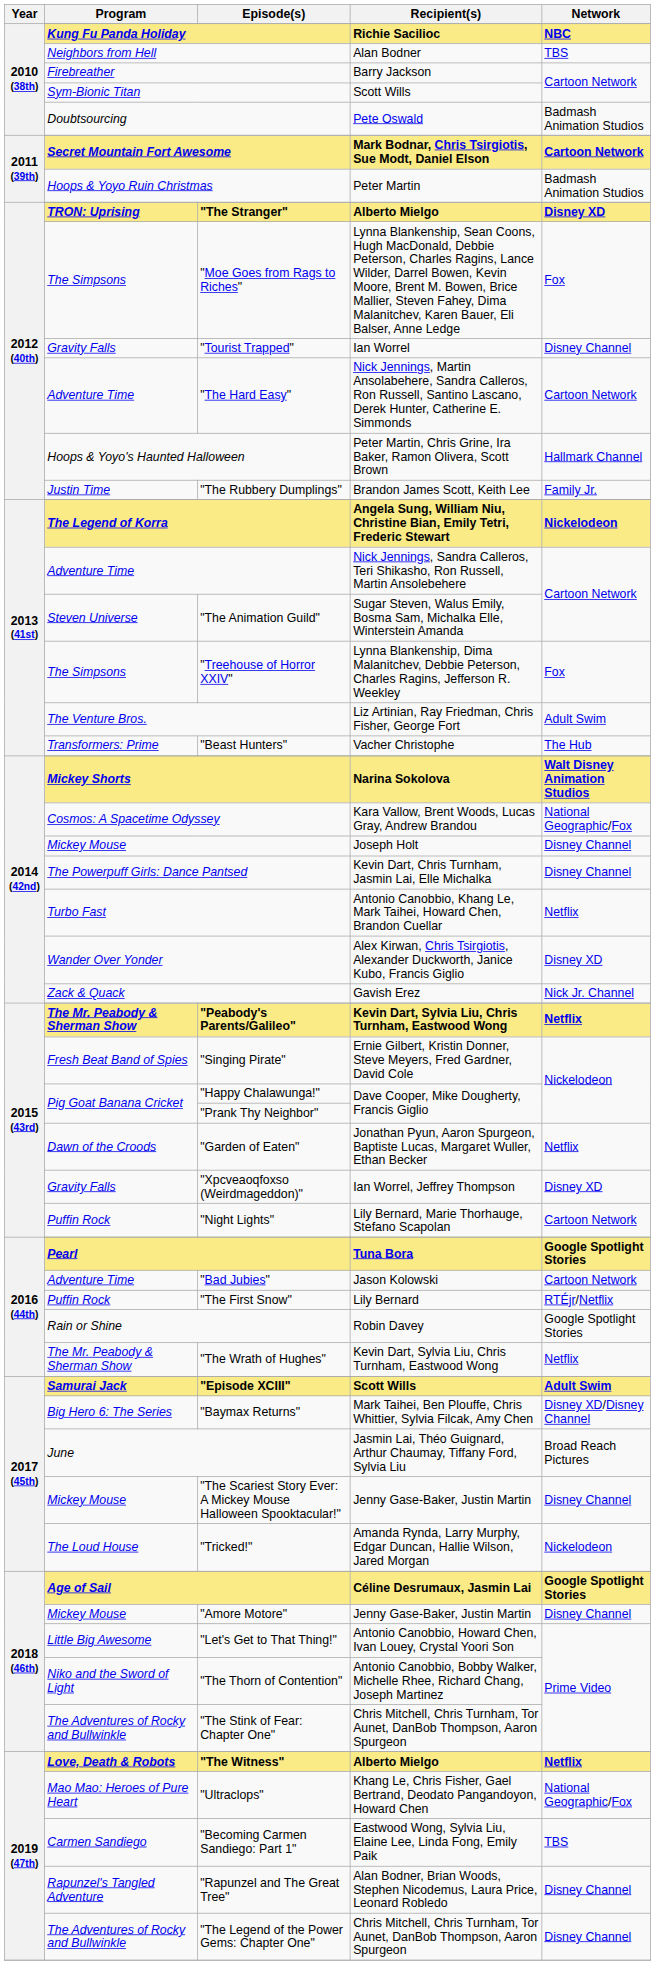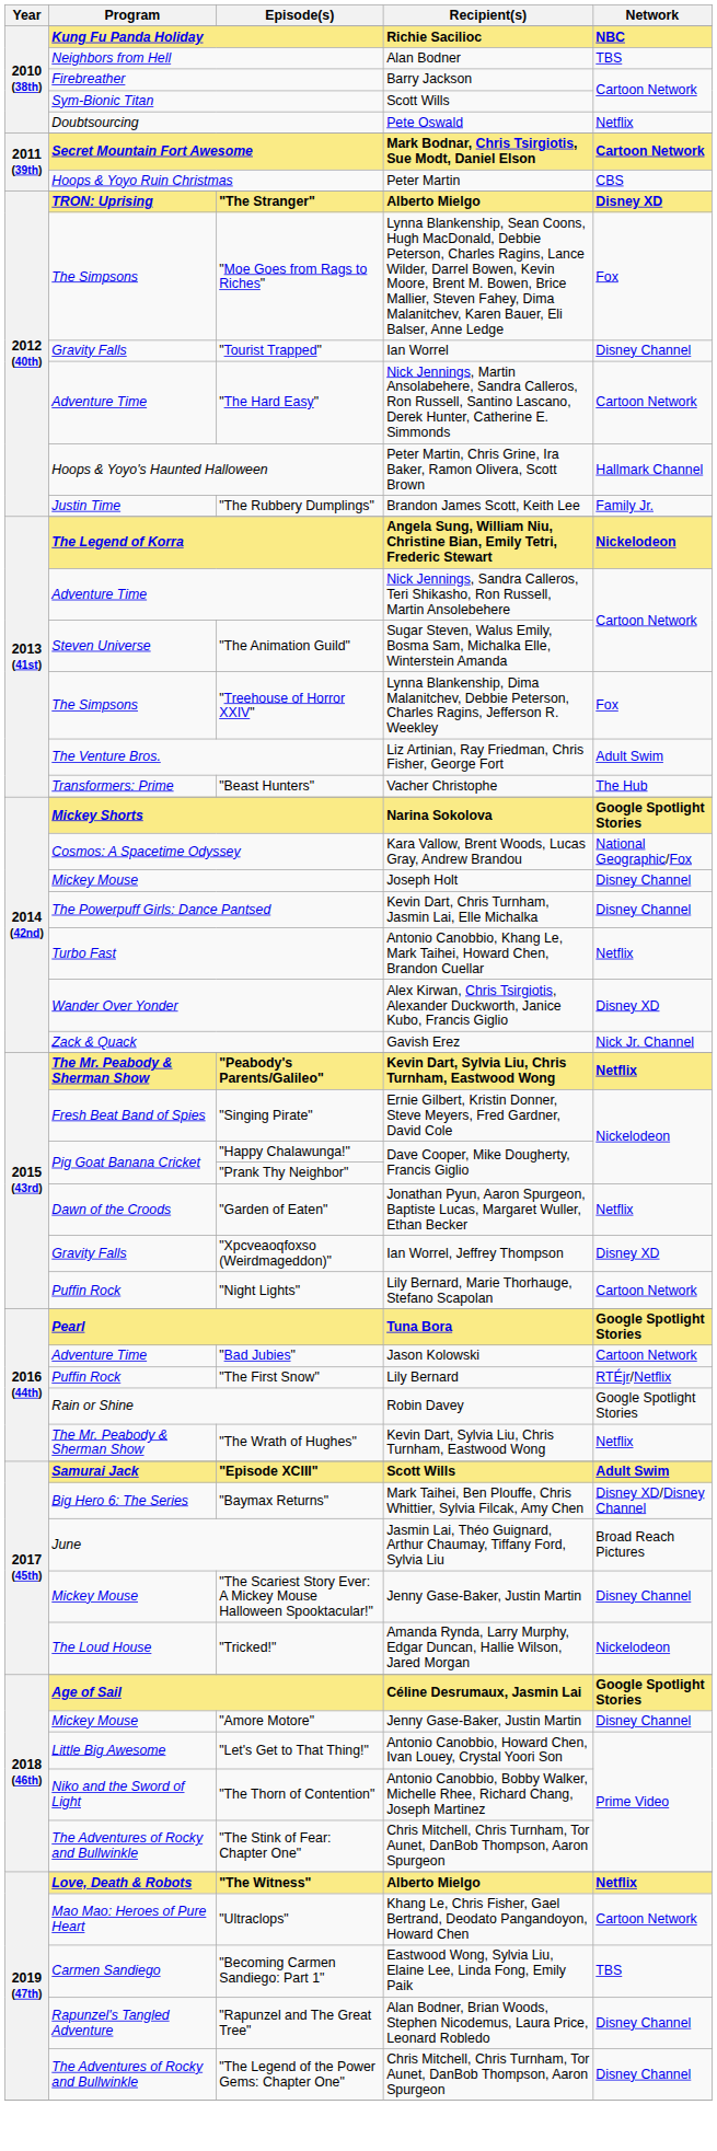 <table class="wikitable" style="width:95%;">
 <tr>
 <th style="width:3%;">Year</th>
 <th style="width:20%;">Program</th>
 <th style="width:20%;">Episode(s)</th>
 <th style="width:25%;">Recipient(s)</th>
 <th style="width:13%;">Network</th>
 </tr>
 <tr>
 <th rowspan="6" style="text-align:center;">2010 <br><small>(<a href='#'>38th</a>)</small><br></th>
 </tr>
 <tr style="background:#FAEB86;">
 <td colspan="2"><strong><em><a href='#'>Kung Fu Panda Holiday</a></em></strong></td>
 <td><strong>Richie Sacilioc</strong></td>
 <td><strong><a href='#'>NBC</a></strong></td>
 </tr>
 <tr>
 <td colspan="2"><em><a href='#'>Neighbors from Hell</a></em></td>
 <td>Alan Bodner</td>
 <td><a href='#'>TBS</a></td>
 </tr>
 <tr>
 <td colspan="2"><em><a href='#'>Firebreather</a></em></td>
 <td>Barry Jackson</td>
 <td rowspan="2"><a href='#'>Cartoon Network</a></td>
 </tr>
 <tr>
 <td colspan="2"><em><a href='#'>Sym-Bionic Titan</a></em></td>
 <td>Scott Wills</td>
 </tr>
 <tr>
 <td colspan="2"><em>Doubtsourcing</em></td>
 <td><a href='#'>Pete Oswald</a></td>
-<td>Badmash Animation Studios</td>
+<td><a href='#'>Netflix</a></td>
 </tr>
 <tr>
 <th rowspan="3" style="text-align:center;">2011 <br><small>(<a href='#'>39th</a>)</small><br></th>
 </tr>
 <tr style="background:#FAEB86;">
 <td colspan="2"><strong><em><a href='#'>Secret Mountain Fort Awesome</a></em></strong></td>
 <td><strong>Mark Bodnar, <a href='#'>Chris Tsirgiotis</a>, Sue Modt, Daniel Elson</strong></td>
 <td><strong><a href='#'>Cartoon Network</a></strong></td>
 </tr>
 <tr>
 <td colspan="2"><em><a href='#'>Hoops & Yoyo Ruin Christmas</a></em></td>
 <td>Peter Martin</td>
-<td>Badmash Animation Studios</td>
+<td><a href='#'>CBS</a></td>
 </tr>
 <tr>
 <th rowspan="7" style="text-align:center;">2012 <br><small>(<a href='#'>40th</a>)</small><br></th>
 </tr>
 <tr style="background:#FAEB86;">
 <td><strong><em><a href='#'>TRON: Uprising</a></em></strong></td>
 <td><strong>"The Stranger"</strong></td>
 <td><strong>Alberto Mielgo</strong></td>
 <td><strong><a href='#'>Disney XD</a></strong></td>
 </tr>
 <tr>
 <td><em><a href='#'>The Simpsons</a></em></td>
 <td>"<a href='#'>Moe Goes from Rags to Riches</a>"</td>
 <td>Lynna Blankenship, Sean Coons, Hugh MacDonald, Debbie Peterson, Charles Ragins, Lance Wilder, Darrel Bowen, Kevin Moore, Brent M. Bowen, Brice Mallier, Steven Fahey, Dima Malanitchev, Karen Bauer, Eli Balser, Anne Ledge</td>
 <td><a href='#'>Fox</a></td>
 </tr>
 <tr>
 <td><em><a href='#'>Gravity Falls</a></em></td>
 <td>"<a href='#'>Tourist Trapped</a>"</td>
 <td>Ian Worrel</td>
 <td><a href='#'>Disney Channel</a></td>
 </tr>
 <tr>
 <td><em><a href='#'>Adventure Time</a></em></td>
 <td>"<a href='#'>The Hard Easy</a>"</td>
 <td><a href='#'>Nick Jennings</a>, Martin Ansolabehere, Sandra Calleros, Ron Russell, Santino Lascano, Derek Hunter, Catherine E. Simmonds</td>
 <td><a href='#'>Cartoon Network</a></td>
 </tr>
 <tr>
 <td colspan="2"><em>Hoops & Yoyo's Haunted Halloween</em></td>
 <td>Peter Martin, Chris Grine, Ira Baker, Ramon Olivera, Scott Brown</td>
 <td><a href='#'>Hallmark Channel</a></td>
 </tr>
 <tr>
 <td><em><a href='#'>Justin Time</a></em></td>
 <td>"The Rubbery Dumplings"</td>
 <td>Brandon James Scott, Keith Lee</td>
 <td><a href='#'>Family Jr.</a></td>
 </tr>
 <tr>
 <th rowspan="7" style="text-align:center;">2013 <br><small>(<a href='#'>41st</a>)</small><br></th>
 </tr>
 <tr style="background:#FAEB86;">
 <td colspan="2"><strong><em><a href='#'>The Legend of Korra</a></em></strong></td>
 <td><strong>Angela Sung, William Niu, Christine Bian, Emily Tetri, Frederic Stewart</strong></td>
 <td><strong><a href='#'>Nickelodeon</a></strong></td>
 </tr>
 <tr>
 <td colspan="2"><em><a href='#'>Adventure Time</a></em></td>
 <td><a href='#'>Nick Jennings</a>, Sandra Calleros, Teri Shikasho, Ron Russell, Martin Ansolebehere</td>
 <td rowspan="2"><a href='#'>Cartoon Network</a></td>
 </tr>
 <tr>
 <td><em><a href='#'>Steven Universe</a></em></td>
 <td>"The Animation Guild"</td>
 <td>Sugar Steven, Walus Emily, Bosma Sam, Michalka Elle, Winterstein Amanda</td>
 </tr>
 <tr>
 <td><em><a href='#'>The Simpsons</a></em></td>
 <td>"<a href='#'>Treehouse of Horror XXIV</a>"</td>
 <td>Lynna Blankenship, Dima Malanitchev, Debbie Peterson, Charles Ragins, Jefferson R. Weekley</td>
 <td><a href='#'>Fox</a></td>
 </tr>
 <tr>
 <td colspan="2"><em><a href='#'>The Venture Bros.</a></em></td>
 <td>Liz Artinian, Ray Friedman, Chris Fisher, George Fort</td>
 <td><a href='#'>Adult Swim</a></td>
 </tr>
 <tr>
 <td><em><a href='#'>Transformers: Prime</a></em></td>
 <td>"Beast Hunters"</td>
 <td>Vacher Christophe</td>
 <td><a href='#'>The Hub</a></td>
 </tr>
 <tr>
 <th rowspan="8" style="text-align:center;">2014 <br><small>(<a href='#'>42nd</a>)</small><br></th>
 </tr>
 <tr style="background:#FAEB86;">
 <td colspan="2"><strong><em><a href='#'>Mickey Shorts</a></em></strong></td>
 <td><strong>Narina Sokolova</strong></td>
-<td><strong><a href='#'>Walt Disney Animation Studios</a></strong></td>
+<td><strong>Google Spotlight Stories</strong></td>
 </tr>
 <tr>
 <td colspan="2"><em><a href='#'>Cosmos: A Spacetime Odyssey</a></em></td>
 <td>Kara Vallow, Brent Woods, Lucas Gray, Andrew Brandou</td>
 <td><a href='#'>National Geographic</a>/<a href='#'>Fox</a></td>
 </tr>
 <tr>
 <td colspan="2"><em><a href='#'>Mickey Mouse</a></em></td>
 <td>Joseph Holt</td>
 <td><a href='#'>Disney Channel</a></td>
 </tr>
 <tr>
 <td colspan="2"><em><a href='#'>The Powerpuff Girls: Dance Pantsed</a></em></td>
 <td>Kevin Dart, Chris Turnham, Jasmin Lai, Elle Michalka</td>
 <td><a href='#'>Disney Channel</a></td>
 </tr>
 <tr>
 <td colspan="2"><em><a href='#'>Turbo Fast</a></em></td>
 <td>Antonio Canobbio, Khang Le, Mark Taihei, Howard Chen, Brandon Cuellar</td>
 <td><a href='#'>Netflix</a></td>
 </tr>
 <tr>
 <td colspan="2"><em><a href='#'>Wander Over Yonder</a></em></td>
 <td>Alex Kirwan, <a href='#'>Chris Tsirgiotis</a>, Alexander Duckworth, Janice Kubo, Francis Giglio</td>
 <td><a href='#'>Disney XD</a></td>
 </tr>
 <tr>
 <td colspan="2"><em><a href='#'>Zack & Quack</a></em></td>
 <td>Gavish Erez</td>
 <td><a href='#'>Nick Jr. Channel</a></td>
 </tr>
 <tr>
 <th rowspan="8" style="text-align:center;">2015 <br><small>(<a href='#'>43rd</a>)</small><br></th>
 </tr>
 <tr style="background:#FAEB86;">
 <td><strong><em><a href='#'>The Mr. Peabody & Sherman Show</a></em></strong></td>
 <td><strong>"Peabody's Parents/Galileo"</strong></td>
 <td><strong>Kevin Dart, Sylvia Liu, Chris Turnham, Eastwood Wong</strong></td>
 <td><strong><a href='#'>Netflix</a></strong></td>
 </tr>
 <tr>
 <td><em><a href='#'>Fresh Beat Band of Spies</a></em></td>
 <td>"Singing Pirate"</td>
 <td>Ernie Gilbert, Kristin Donner, Steve Meyers, Fred Gardner, David Cole</td>
 <td rowspan="3"><a href='#'>Nickelodeon</a></td>
 </tr>
 <tr>
 <td rowspan="2"><em><a href='#'>Pig Goat Banana Cricket</a></em></td>
 <td>"Happy Chalawunga!"</td>
 <td rowspan="2">Dave Cooper, Mike Dougherty, Francis Giglio</td>
 </tr>
 <tr>
 <td>"Prank Thy Neighbor"</td>
 </tr>
 <tr>
 <td><em><a href='#'>Dawn of the Croods</a></em></td>
 <td>"Garden of Eaten"</td>
 <td>Jonathan Pyun, Aaron Spurgeon, Baptiste Lucas, Margaret Wuller, Ethan Becker</td>
 <td><a href='#'>Netflix</a></td>
 </tr>
 <tr>
 <td><em><a href='#'>Gravity Falls</a></em></td>
 <td>"Xpcveaoqfoxso (Weirdmageddon)"</td>
 <td>Ian Worrel, Jeffrey Thompson</td>
 <td><a href='#'>Disney XD</a></td>
 </tr>
 <tr>
 <td><em><a href='#'>Puffin Rock</a></em></td>
 <td>"Night Lights"</td>
 <td>Lily Bernard, Marie Thorhauge, Stefano Scapolan</td>
 <td><a href='#'>Cartoon Network</a></td>
 </tr>
 <tr>
 <th rowspan="6" style="text-align:center;">2016 <br><small>(<a href='#'>44th</a>)</small><br></th>
 </tr>
 <tr style="background:#FAEB86;">
 <td colspan="2"><strong><em><a href='#'>Pearl</a></em></strong></td>
 <td><strong><a href='#'>Tuna Bora</a></strong></td>
 <td><strong>Google Spotlight Stories</strong></td>
 </tr>
 <tr>
 <td><em><a href='#'>Adventure Time</a></em></td>
 <td>"<a href='#'>Bad Jubies</a>"</td>
 <td>Jason Kolowski</td>
 <td><a href='#'>Cartoon Network</a></td>
 </tr>
 <tr>
 <td><em><a href='#'>Puffin Rock</a></em></td>
 <td>"The First Snow"</td>
 <td>Lily Bernard</td>
 <td><a href='#'>RTÉjr</a>/<a href='#'>Netflix</a></td>
 </tr>
 <tr>
 <td colspan="2"><em>Rain or Shine</em></td>
 <td>Robin Davey</td>
 <td>Google Spotlight Stories</td>
 </tr>
 <tr>
 <td><em><a href='#'>The Mr. Peabody & Sherman Show</a></em></td>
 <td>"The Wrath of Hughes"</td>
 <td>Kevin Dart, Sylvia Liu, Chris Turnham, Eastwood Wong</td>
 <td><a href='#'>Netflix</a></td>
 </tr>
 <tr>
 <th rowspan="6" style="text-align:center;">2017 <br><small>(<a href='#'>45th</a>)</small><br></th>
 </tr>
 <tr style="background:#FAEB86;">
 <td><strong><em><a href='#'>Samurai Jack</a></em></strong></td>
 <td><strong>"Episode XCIII"</strong></td>
 <td><strong>Scott Wills</strong></td>
 <td><strong><a href='#'>Adult Swim</a></strong></td>
 </tr>
 <tr>
 <td><em><a href='#'>Big Hero 6: The Series</a></em></td>
 <td>"Baymax Returns"</td>
 <td>Mark Taihei, Ben Plouffe, Chris Whittier, Sylvia Filcak, Amy Chen</td>
 <td><a href='#'>Disney XD</a>/<a href='#'>Disney Channel</a></td>
 </tr>
 <tr>
 <td colspan="2"><em>June</em></td>
 <td>Jasmin Lai, Théo Guignard, Arthur Chaumay, Tiffany Ford, Sylvia Liu</td>
 <td>Broad Reach Pictures</td>
 </tr>
 <tr>
 <td><em><a href='#'>Mickey Mouse</a></em></td>
 <td>"The Scariest Story Ever: A Mickey Mouse Halloween Spooktacular!"</td>
 <td>Jenny Gase-Baker, Justin Martin</td>
 <td><a href='#'>Disney Channel</a></td>
 </tr>
 <tr>
 <td><em><a href='#'>The Loud House</a></em></td>
 <td>"Tricked!"</td>
 <td>Amanda Rynda, Larry Murphy, Edgar Duncan, Hallie Wilson, Jared Morgan</td>
 <td><a href='#'>Nickelodeon</a></td>
 </tr>
 <tr>
 <th rowspan="6" style="text-align:center;">2018 <br><small>(<a href='#'>46th</a>)</small><br></th>
 </tr>
 <tr style="background:#FAEB86;">
 <td colspan="2"><strong><em><a href='#'>Age of Sail</a></em></strong></td>
 <td><strong>Céline Desrumaux, Jasmin Lai</strong></td>
 <td><strong>Google Spotlight Stories</strong></td>
 </tr>
 <tr>
 <td><em><a href='#'>Mickey Mouse</a></em></td>
 <td>"Amore Motore"</td>
 <td>Jenny Gase-Baker, Justin Martin</td>
 <td><a href='#'>Disney Channel</a></td>
 </tr>
 <tr>
 <td><em><a href='#'>Little Big Awesome</a></em></td>
 <td>"Let's Get to That Thing!"</td>
 <td>Antonio Canobbio, Howard Chen, Ivan Louey, Crystal Yoori Son</td>
 <td rowspan="3"><a href='#'>Prime Video</a></td>
 </tr>
 <tr>
 <td><em><a href='#'>Niko and the Sword of Light</a></em></td>
 <td>"The Thorn of Contention"</td>
 <td>Antonio Canobbio, Bobby Walker, Michelle Rhee, Richard Chang, Joseph Martinez</td>
 </tr>
 <tr>
 <td><em><a href='#'>The Adventures of Rocky and Bullwinkle</a></em></td>
 <td>"The Stink of Fear: Chapter One"</td>
 <td>Chris Mitchell, Chris Turnham, Tor Aunet, DanBob Thompson, Aaron Spurgeon</td>
 </tr>
 <tr>
 <th rowspan="6" style="text-align:center;">2019 <br><small>(<a href='#'>47th</a>)</small><br></th>
 </tr>
 <tr style="background:#FAEB86;">
 <td><strong><em><a href='#'>Love, Death & Robots</a></em></strong></td>
 <td><strong>"The Witness"</strong></td>
 <td><strong>Alberto Mielgo</strong></td>
 <td><strong><a href='#'>Netflix</a></strong></td>
 </tr>
 <tr>
 <td><em><a href='#'>Mao Mao: Heroes of Pure Heart</a></em></td>
 <td>"Ultraclops"</td>
 <td>Khang Le, Chris Fisher, Gael Bertrand, Deodato Pangandoyon, Howard Chen</td>
-<td><a href='#'>National Geographic</a>/<a href='#'>Fox</a></td>
+<td><a href='#'>Cartoon Network</a></td>
 </tr>
 <tr>
 <td><em><a href='#'>Carmen Sandiego</a></em></td>
 <td>"Becoming Carmen Sandiego: Part 1"</td>
 <td>Eastwood Wong, Sylvia Liu, Elaine Lee, Linda Fong, Emily Paik</td>
 <td><a href='#'>TBS</a></td>
 </tr>
 <tr>
 <td><em><a href='#'>Rapunzel's Tangled Adventure</a></em></td>
 <td>"Rapunzel and The Great Tree"</td>
 <td>Alan Bodner, Brian Woods, Stephen Nicodemus, Laura Price, Leonard Robledo</td>
 <td><a href='#'>Disney Channel</a></td>
 </tr>
 <tr>
 <td><em><a href='#'>The Adventures of Rocky and Bullwinkle</a></em></td>
 <td>"The Legend of the Power Gems: Chapter One"</td>
 <td>Chris Mitchell, Chris Turnham, Tor Aunet, DanBob Thompson, Aaron Spurgeon</td>
 <td><a href='#'>Disney Channel</a></td>
 </tr>
 <tr>
 </tr>
 </table>
